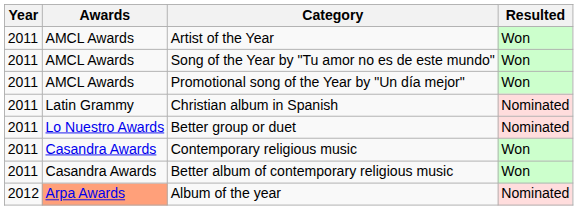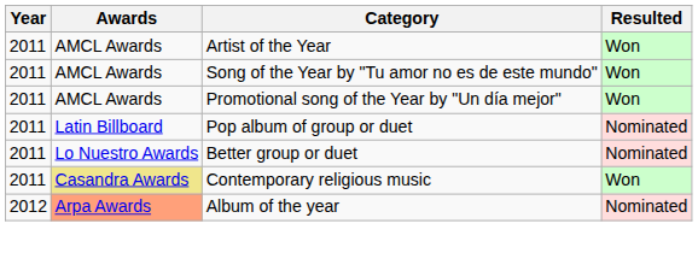 <table class="wikitable" style="margin-bottom: 10px;">
 <tr>
 <th>Year</th>
 <th>Awards</th>
 <th>Category</th>
 <th>Resulted</th>
 </tr>
 <tr>
 <td>2011</td>
 <td>AMCL Awards</td>
 <td>Artist of the Year</td>
 <td bgcolor="#ccffcc">Won</td>
 </tr>
 <tr>
 <td>2011</td>
 <td>AMCL Awards</td>
 <td>Song of the Year by "Tu amor no es de este mundo"</td>
 <td bgcolor="#ccffcc">Won</td>
 </tr>
 <tr>
 <td>2011</td>
 <td>AMCL Awards</td>
 <td>Promotional song of the Year by "Un día mejor"</td>
 <td bgcolor="#ccffcc">Won</td>
 </tr>
 <tr>
 <td>2011</td>
-<td>Latin Grammy</td>
-<td>Christian album in Spanish</td>
+<td><a href='#'>Latin Billboard</a></td>
+<td>Pop album of group or duet</td>
 <td bgcolor="#ffdddd">Nominated</td>
 </tr>
 <tr>
 <td>2011</td>
 <td><a href='#'>Lo Nuestro Awards</a></td>
 <td>Better group or duet</td>
 <td bgcolor="#ffdddd">Nominated</td>
 </tr>
 <tr>
 <td>2011</td>
-<td><a href='#'>Casandra Awards</a></td>
+<td style="background: khaki;"><a href='#'>Casandra Awards</a></td>
 <td>Contemporary religious music</td>
-<td bgcolor="#ccffcc">Won</td>
-</tr>
-<tr>
-<td>2011</td>
-<td>Casandra Awards<br></td>
-<td>Better album of contemporary religious music</td>
 <td bgcolor="#ccffcc">Won</td>
 </tr>
 <tr>
 <td>2012</td>
 <td style="background: lightsalmon;"><a href='#'>Arpa Awards</a></td>
 <td>Album of the year</td>
 <td bgcolor="#ffdddd">Nominated</td>
 </tr>
 </table>
